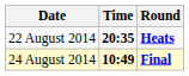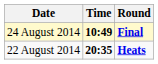 <table class="wikitable">
 <tr>
 <th>Date</th>
 <th>Time</th>
 <th>Round</th>
 </tr>
+<tr style=background:lemonchiffon>
+<td>24 August 2014</td>
+<td><strong>10:49</strong></td>
+<td><strong><a href='#'>Final</a></strong></td>
+</tr>
 <tr>
 <td>22 August 2014</td>
 <td><strong>20:35</strong></td>
 <td><strong><a href='#'>Heats</a></strong></td>
 </tr>
-<tr style=background:lemonchiffon>
-<td>24 August 2014</td>
-<td><strong>10:49</strong></td>
-<td><strong><a href='#'>Final</a></strong></td>
-</tr>
 </table>
